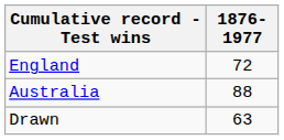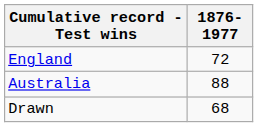 <table class="wikitable" style="text-align:center;">
 <tr>
 <th width="150">Cumulative record - Test wins</th>
 <th width="50">1876-1977</th>
 </tr>
 <tr>
 <td style="text-align:left;"><a href='#'>England</a></td>
 <td>72</td>
 </tr>
 <tr>
 <td style="text-align:left;"><a href='#'>Australia</a></td>
 <td>88</td>
 </tr>
 <tr>
 <td style="text-align:left;">Drawn</td>
-<td>63</td>
+<td>68</td>
 </tr>
 </table>
